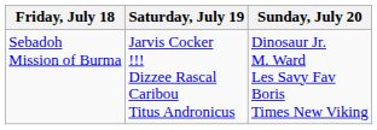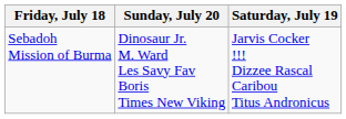 <table class="wikitable">
 <tr>
 <th>Friday, July 18</th>
+<th>Sunday, July 20</th>
 <th>Saturday, July 19</th>
-<th>Sunday, July 20</th>
 </tr>
 <tr valign="top">
 <td><a href='#'>Sebadoh</a><br><a href='#'>Mission of Burma</a></td>
+<td><a href='#'>Dinosaur Jr.</a><br><a href='#'>M. Ward</a><br><a href='#'>Les Savy Fav</a><br><a href='#'>Boris</a><br><a href='#'>Times New Viking</a></td>
 <td><a href='#'>Jarvis Cocker</a><br><a href='#'>!!!</a><br><a href='#'>Dizzee Rascal</a><br><a href='#'>Caribou</a><br><a href='#'>Titus Andronicus</a></td>
-<td><a href='#'>Dinosaur Jr.</a><br><a href='#'>M. Ward</a><br><a href='#'>Les Savy Fav</a><br><a href='#'>Boris</a><br><a href='#'>Times New Viking</a></td>
 </tr>
 </table>
